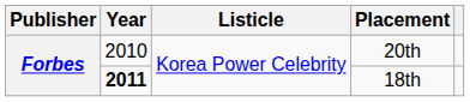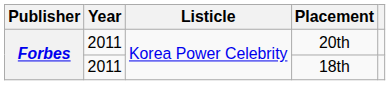 <table class="wikitable plainrowheaders sortable" style="margin-right: 0;">
 <tr>
 <th scope="col">Publisher</th>
 <th scope="col">Year</th>
 <th scope="col">Listicle</th>
 <th scope="col">Placement</th>
 <th scope="col" class="unsortable"></th>
 </tr>
 <tr>
 <th scope="row" rowspan="2"><em><a href='#'>Forbes</a></em></th>
-<td style="text-align:center">2010</td>
+<td style="text-align:center">2011</td>
 <td rowspan="2"><a href='#'>Korea Power Celebrity</a></td>
 <td style="text-align:center;">20th</td>
 <td style="text-align:center;"></td>
 </tr>
 <tr>
-<td style="text-align:center"><strong>2011</strong></td>
+<td style="text-align:center">2011</td>
 <td style="text-align:center;">18th</td>
 <td style="text-align:center;"></td>
 </tr>
 </table>
